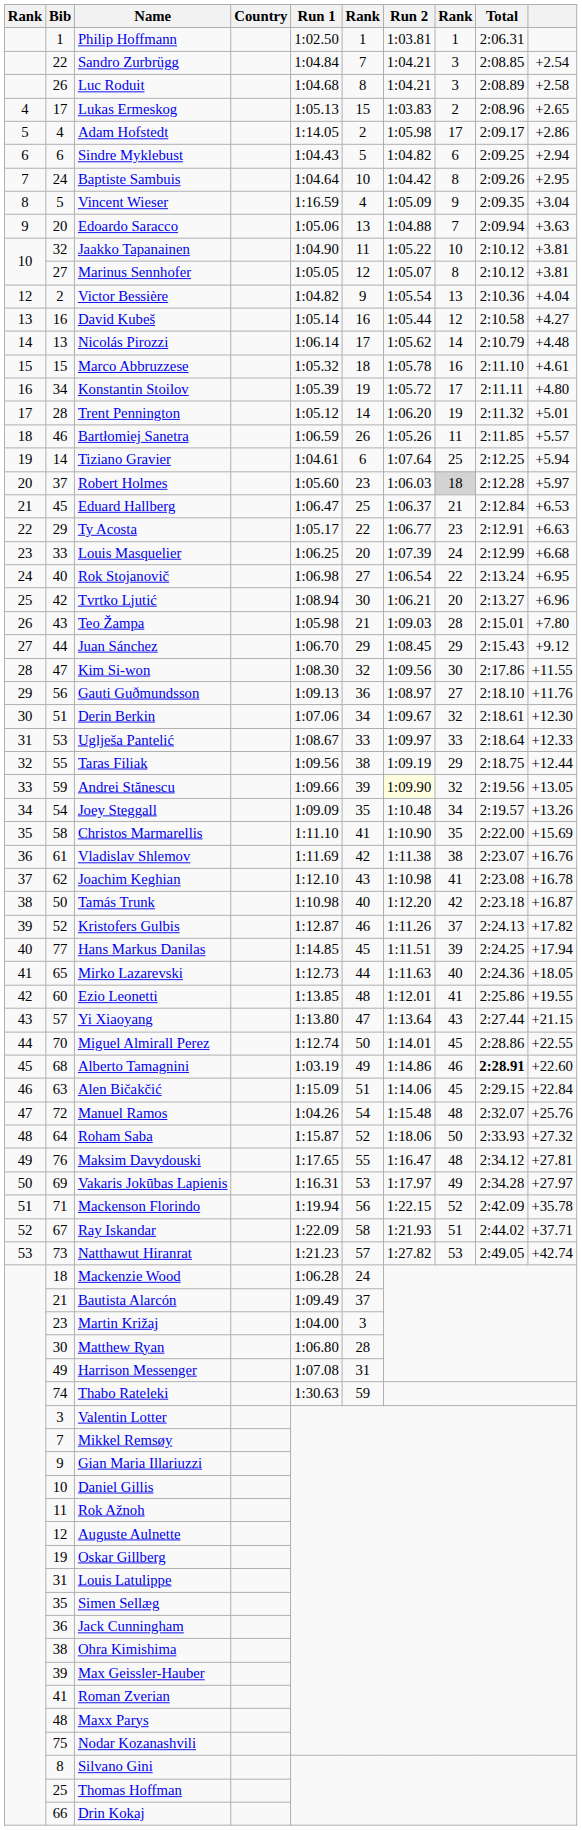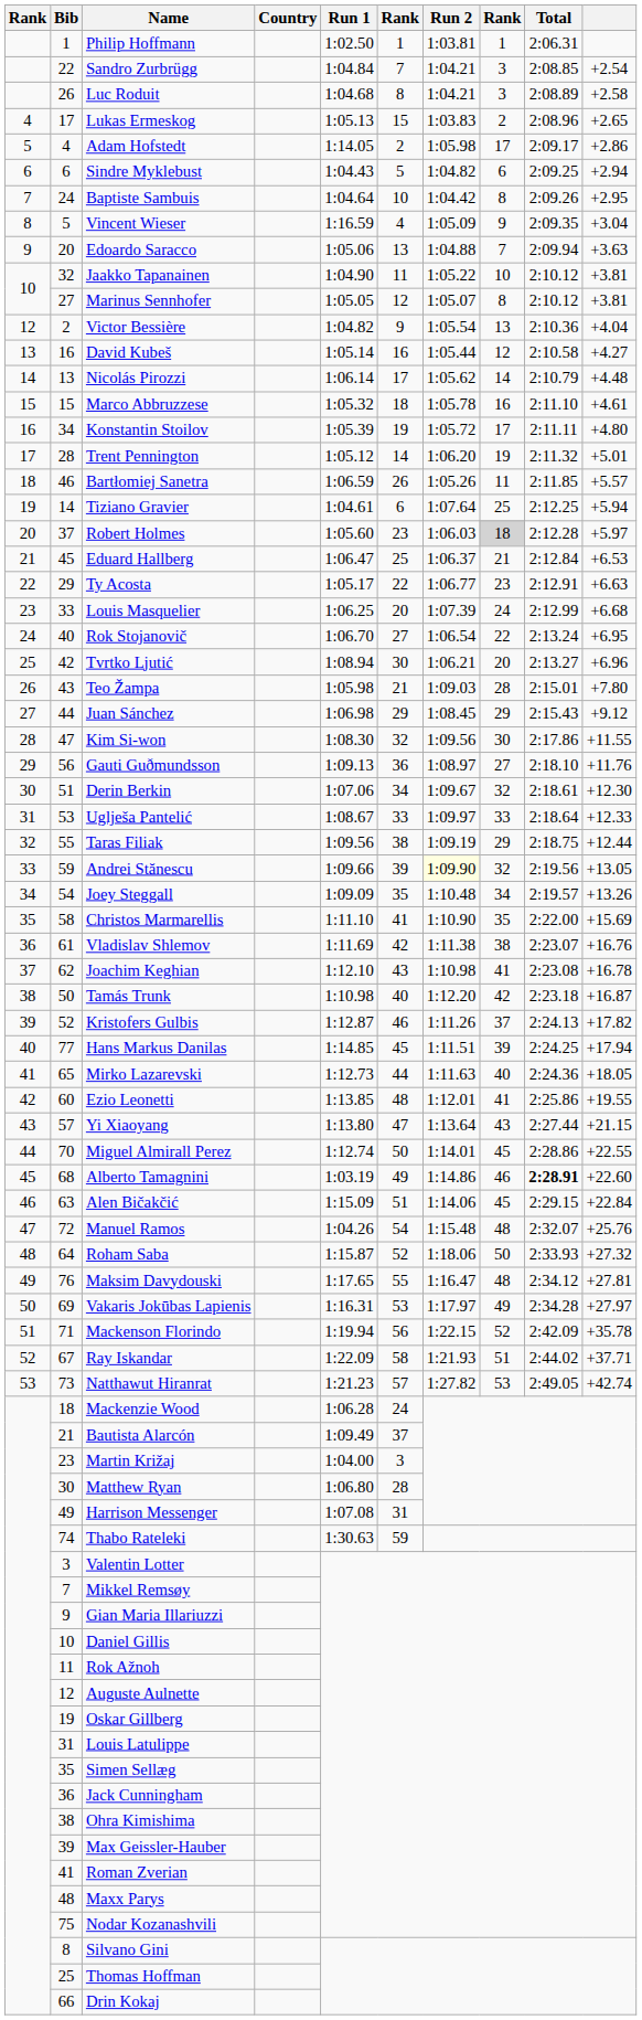 <table class="wikitable sortable" style="text-align:center">
 <tr>
 <th>Rank</th>
 <th>Bib</th>
 <th>Name</th>
 <th>Country</th>
 <th>Run 1</th>
 <th>Rank</th>
 <th>Run 2</th>
 <th>Rank</th>
 <th>Total</th>
 <th></th>
 </tr>
 <tr>
 <td></td>
 <td>1</td>
 <td align=left><a href='#'>Philip Hoffmann</a></td>
 <td align=left></td>
 <td>1:02.50</td>
 <td>1</td>
 <td>1:03.81</td>
 <td>1</td>
 <td>2:06.31</td>
 <td></td>
 </tr>
 <tr>
 <td></td>
 <td>22</td>
 <td align=left><a href='#'>Sandro Zurbrügg</a></td>
 <td align=left></td>
 <td>1:04.84</td>
 <td>7</td>
 <td>1:04.21</td>
 <td>3</td>
 <td>2:08.85</td>
 <td>+2.54</td>
 </tr>
 <tr>
 <td></td>
 <td>26</td>
 <td align=left><a href='#'>Luc Roduit</a></td>
 <td align=left></td>
 <td>1:04.68</td>
 <td>8</td>
 <td>1:04.21</td>
 <td>3</td>
 <td>2:08.89</td>
 <td>+2.58</td>
 </tr>
 <tr>
 <td>4</td>
 <td>17</td>
 <td align=left><a href='#'>Lukas Ermeskog</a></td>
 <td align=left></td>
 <td>1:05.13</td>
 <td>15</td>
 <td>1:03.83</td>
 <td>2</td>
 <td>2:08.96</td>
 <td>+2.65</td>
 </tr>
 <tr>
 <td>5</td>
 <td>4</td>
 <td align=left><a href='#'>Adam Hofstedt</a></td>
 <td align=left></td>
 <td>1:14.05</td>
 <td>2</td>
 <td>1:05.98</td>
 <td>17</td>
 <td>2:09.17</td>
 <td>+2.86</td>
 </tr>
 <tr>
 <td>6</td>
 <td>6</td>
 <td align=left><a href='#'>Sindre Myklebust</a></td>
 <td align=left></td>
 <td>1:04.43</td>
 <td>5</td>
 <td>1:04.82</td>
 <td>6</td>
 <td>2:09.25</td>
 <td>+2.94</td>
 </tr>
 <tr>
 <td>7</td>
 <td>24</td>
 <td align=left><a href='#'>Baptiste Sambuis</a></td>
 <td align=left></td>
 <td>1:04.64</td>
 <td>10</td>
 <td>1:04.42</td>
 <td>8</td>
 <td>2:09.26</td>
 <td>+2.95</td>
 </tr>
 <tr>
 <td>8</td>
 <td>5</td>
 <td align=left><a href='#'>Vincent Wieser</a></td>
 <td align=left></td>
 <td>1:16.59</td>
 <td>4</td>
 <td>1:05.09</td>
 <td>9</td>
 <td>2:09.35</td>
 <td>+3.04</td>
 </tr>
 <tr>
 <td>9</td>
 <td>20</td>
 <td align=left><a href='#'>Edoardo Saracco</a></td>
 <td align=left></td>
 <td>1:05.06</td>
 <td>13</td>
 <td>1:04.88</td>
 <td>7</td>
 <td>2:09.94</td>
 <td>+3.63</td>
 </tr>
 <tr>
 <td rowspan=2>10</td>
 <td>32</td>
 <td align=left><a href='#'>Jaakko Tapanainen</a></td>
 <td align=left></td>
 <td>1:04.90</td>
 <td>11</td>
 <td>1:05.22</td>
 <td>10</td>
 <td>2:10.12</td>
 <td>+3.81</td>
 </tr>
 <tr>
 <td>27</td>
 <td align=left><a href='#'>Marinus Sennhofer</a></td>
 <td align=left></td>
 <td>1:05.05</td>
 <td>12</td>
 <td>1:05.07</td>
 <td>8</td>
 <td>2:10.12</td>
 <td>+3.81</td>
 </tr>
 <tr>
 <td>12</td>
 <td>2</td>
 <td align=left><a href='#'>Victor Bessière</a></td>
 <td align=left></td>
 <td>1:04.82</td>
 <td>9</td>
 <td>1:05.54</td>
 <td>13</td>
 <td>2:10.36</td>
 <td>+4.04</td>
 </tr>
 <tr>
 <td>13</td>
 <td>16</td>
 <td align=left><a href='#'>David Kubeš</a></td>
 <td align=left></td>
 <td>1:05.14</td>
 <td>16</td>
 <td>1:05.44</td>
 <td>12</td>
 <td>2:10.58</td>
 <td>+4.27</td>
 </tr>
 <tr>
 <td>14</td>
 <td>13</td>
 <td align=left><a href='#'>Nicolás Pirozzi</a></td>
 <td align=left></td>
 <td>1:06.14</td>
 <td>17</td>
 <td>1:05.62</td>
 <td>14</td>
 <td>2:10.79</td>
 <td>+4.48</td>
 </tr>
 <tr>
 <td>15</td>
 <td>15</td>
 <td align=left><a href='#'>Marco Abbruzzese</a></td>
 <td align=left></td>
 <td>1:05.32</td>
 <td>18</td>
 <td>1:05.78</td>
 <td>16</td>
 <td>2:11.10</td>
 <td>+4.61</td>
 </tr>
 <tr>
 <td>16</td>
 <td>34</td>
 <td align=left><a href='#'>Konstantin Stoilov</a></td>
 <td align=left></td>
 <td>1:05.39</td>
 <td>19</td>
 <td>1:05.72</td>
 <td>17</td>
 <td>2:11.11</td>
 <td>+4.80</td>
 </tr>
 <tr>
 <td>17</td>
 <td>28</td>
 <td align=left><a href='#'>Trent Pennington</a></td>
 <td align=left></td>
 <td>1:05.12</td>
 <td>14</td>
 <td>1:06.20</td>
 <td>19</td>
 <td>2:11.32</td>
 <td>+5.01</td>
 </tr>
 <tr>
 <td>18</td>
 <td>46</td>
 <td align=left><a href='#'>Bartłomiej Sanetra</a></td>
 <td align=left></td>
 <td>1:06.59</td>
 <td>26</td>
 <td>1:05.26</td>
 <td>11</td>
 <td>2:11.85</td>
 <td>+5.57</td>
 </tr>
 <tr>
 <td>19</td>
 <td>14</td>
 <td align=left><a href='#'>Tiziano Gravier</a></td>
 <td align=left></td>
 <td>1:04.61</td>
 <td>6</td>
 <td>1:07.64</td>
 <td>25</td>
 <td>2:12.25</td>
 <td>+5.94</td>
 </tr>
 <tr>
 <td>20</td>
 <td>37</td>
 <td align=left><a href='#'>Robert Holmes</a></td>
 <td align=left></td>
 <td>1:05.60</td>
 <td>23</td>
 <td>1:06.03</td>
 <td style="background: lightgrey;">18</td>
 <td>2:12.28</td>
 <td>+5.97</td>
 </tr>
 <tr>
 <td>21</td>
 <td>45</td>
 <td align=left><a href='#'>Eduard Hallberg</a></td>
 <td align=left></td>
 <td>1:06.47</td>
 <td>25</td>
 <td>1:06.37</td>
 <td>21</td>
 <td>2:12.84</td>
 <td>+6.53</td>
 </tr>
 <tr>
 <td>22</td>
 <td>29</td>
 <td align=left><a href='#'>Ty Acosta</a></td>
 <td align=left></td>
 <td>1:05.17</td>
 <td>22</td>
 <td>1:06.77</td>
 <td>23</td>
 <td>2:12.91</td>
 <td>+6.63</td>
 </tr>
 <tr>
 <td>23</td>
 <td>33</td>
 <td align=left><a href='#'>Louis Masquelier</a></td>
 <td align=left></td>
 <td>1:06.25</td>
 <td>20</td>
 <td>1:07.39</td>
 <td>24</td>
 <td>2:12.99</td>
 <td>+6.68</td>
 </tr>
 <tr>
 <td>24</td>
 <td>40</td>
 <td align=left><a href='#'>Rok Stojanovič</a></td>
 <td align=left></td>
-<td>1:06.98</td>
+<td>1:06.70</td>
 <td>27</td>
 <td>1:06.54</td>
 <td>22</td>
 <td>2:13.24</td>
 <td>+6.95</td>
 </tr>
 <tr>
 <td>25</td>
 <td>42</td>
 <td align=left><a href='#'>Tvrtko Ljutić</a></td>
 <td align=left></td>
 <td>1:08.94</td>
 <td>30</td>
 <td>1:06.21</td>
 <td>20</td>
 <td>2:13.27</td>
 <td>+6.96</td>
 </tr>
 <tr>
 <td>26</td>
 <td>43</td>
 <td align=left><a href='#'>Teo Žampa</a></td>
 <td align=left></td>
 <td>1:05.98</td>
 <td>21</td>
 <td>1:09.03</td>
 <td>28</td>
 <td>2:15.01</td>
 <td>+7.80</td>
 </tr>
 <tr>
 <td>27</td>
 <td>44</td>
 <td align=left><a href='#'>Juan Sánchez</a></td>
 <td align=left></td>
-<td>1:06.70</td>
+<td>1:06.98</td>
 <td>29</td>
 <td>1:08.45</td>
 <td>29</td>
 <td>2:15.43</td>
 <td>+9.12</td>
 </tr>
 <tr>
 <td>28</td>
 <td>47</td>
 <td align=left><a href='#'>Kim Si-won</a></td>
 <td align=left></td>
 <td>1:08.30</td>
 <td>32</td>
 <td>1:09.56</td>
 <td>30</td>
 <td>2:17.86</td>
 <td>+11.55</td>
 </tr>
 <tr>
 <td>29</td>
 <td>56</td>
 <td align=left><a href='#'>Gauti Guðmundsson</a></td>
 <td align=left></td>
 <td>1:09.13</td>
 <td>36</td>
 <td>1:08.97</td>
 <td>27</td>
 <td>2:18.10</td>
 <td>+11.76</td>
 </tr>
 <tr>
 <td>30</td>
 <td>51</td>
 <td align=left><a href='#'>Derin Berkin</a></td>
 <td align=left></td>
 <td>1:07.06</td>
 <td>34</td>
 <td>1:09.67</td>
 <td>32</td>
 <td>2:18.61</td>
 <td>+12.30</td>
 </tr>
 <tr>
 <td>31</td>
 <td>53</td>
 <td align=left><a href='#'>Uglješa Pantelić</a></td>
 <td align=left></td>
 <td>1:08.67</td>
 <td>33</td>
 <td>1:09.97</td>
 <td>33</td>
 <td>2:18.64</td>
 <td>+12.33</td>
 </tr>
 <tr>
 <td>32</td>
 <td>55</td>
 <td align=left><a href='#'>Taras Filiak</a></td>
 <td align=left></td>
 <td>1:09.56</td>
 <td>38</td>
 <td>1:09.19</td>
 <td>29</td>
 <td>2:18.75</td>
 <td>+12.44</td>
 </tr>
 <tr>
 <td>33</td>
 <td>59</td>
 <td align=left><a href='#'>Andrei Stănescu</a></td>
 <td align=left></td>
 <td>1:09.66</td>
 <td>39</td>
 <td style="background: lightyellow;">1:09.90</td>
 <td>32</td>
 <td>2:19.56</td>
 <td>+13.05</td>
 </tr>
 <tr>
 <td>34</td>
 <td>54</td>
 <td align=left><a href='#'>Joey Steggall</a></td>
 <td align=left></td>
 <td>1:09.09</td>
 <td>35</td>
 <td>1:10.48</td>
 <td>34</td>
 <td>2:19.57</td>
 <td>+13.26</td>
 </tr>
 <tr>
 <td>35</td>
 <td>58</td>
 <td align=left><a href='#'>Christos Marmarellis</a></td>
 <td align=left></td>
 <td>1:11.10</td>
 <td>41</td>
 <td>1:10.90</td>
 <td>35</td>
 <td>2:22.00</td>
 <td>+15.69</td>
 </tr>
 <tr>
 <td>36</td>
 <td>61</td>
 <td align=left><a href='#'>Vladislav Shlemov</a></td>
 <td align=left></td>
 <td>1:11.69</td>
 <td>42</td>
 <td>1:11.38</td>
 <td>38</td>
 <td>2:23.07</td>
 <td>+16.76</td>
 </tr>
 <tr>
 <td>37</td>
 <td>62</td>
 <td align=left><a href='#'>Joachim Keghian</a></td>
 <td align=left></td>
 <td>1:12.10</td>
 <td>43</td>
 <td>1:10.98</td>
 <td>41</td>
 <td>2:23.08</td>
 <td>+16.78</td>
 </tr>
 <tr>
 <td>38</td>
 <td>50</td>
 <td align=left><a href='#'>Tamás Trunk</a></td>
 <td align=left></td>
 <td>1:10.98</td>
 <td>40</td>
 <td>1:12.20</td>
 <td>42</td>
 <td>2:23.18</td>
 <td>+16.87</td>
 </tr>
 <tr>
 <td>39</td>
 <td>52</td>
 <td align=left><a href='#'>Kristofers Gulbis</a></td>
 <td align=left></td>
 <td>1:12.87</td>
 <td>46</td>
 <td>1:11.26</td>
 <td>37</td>
 <td>2:24.13</td>
 <td>+17.82</td>
 </tr>
 <tr>
 <td>40</td>
 <td>77</td>
 <td align=left><a href='#'>Hans Markus Danilas</a></td>
 <td align=left></td>
 <td>1:14.85</td>
 <td>45</td>
 <td>1:11.51</td>
 <td>39</td>
 <td>2:24.25</td>
 <td>+17.94</td>
 </tr>
 <tr>
 <td>41</td>
 <td>65</td>
 <td align=left><a href='#'>Mirko Lazarevski</a></td>
 <td align=left></td>
 <td>1:12.73</td>
 <td>44</td>
 <td>1:11.63</td>
 <td>40</td>
 <td>2:24.36</td>
 <td>+18.05</td>
 </tr>
 <tr>
 <td>42</td>
 <td>60</td>
 <td align=left><a href='#'>Ezio Leonetti</a></td>
 <td align=left></td>
 <td>1:13.85</td>
 <td>48</td>
 <td>1:12.01</td>
 <td>41</td>
 <td>2:25.86</td>
 <td>+19.55</td>
 </tr>
 <tr>
 <td>43</td>
 <td>57</td>
 <td align=left><a href='#'>Yi Xiaoyang</a></td>
 <td align=left></td>
 <td>1:13.80</td>
 <td>47</td>
 <td>1:13.64</td>
 <td>43</td>
 <td>2:27.44</td>
 <td>+21.15</td>
 </tr>
 <tr>
 <td>44</td>
 <td>70</td>
 <td align=left><a href='#'>Miguel Almirall Perez</a></td>
 <td align=left></td>
 <td>1:12.74</td>
 <td>50</td>
 <td>1:14.01</td>
 <td>45</td>
 <td>2:28.86</td>
 <td>+22.55</td>
 </tr>
 <tr>
 <td>45</td>
 <td>68</td>
 <td align=left><a href='#'>Alberto Tamagnini</a></td>
 <td align=left></td>
 <td>1:03.19</td>
 <td>49</td>
 <td>1:14.86</td>
 <td>46</td>
 <td><strong>2:28.91</strong></td>
 <td>+22.60</td>
 </tr>
 <tr>
 <td>46</td>
 <td>63</td>
 <td align=left><a href='#'>Alen Bičakčić</a></td>
 <td align=left></td>
 <td>1:15.09</td>
 <td>51</td>
 <td>1:14.06</td>
 <td>45</td>
 <td>2:29.15</td>
 <td>+22.84</td>
 </tr>
 <tr>
 <td>47</td>
 <td>72</td>
 <td align=left><a href='#'>Manuel Ramos</a></td>
 <td align=left></td>
 <td>1:04.26</td>
 <td>54</td>
 <td>1:15.48</td>
 <td>48</td>
 <td>2:32.07</td>
 <td>+25.76</td>
 </tr>
 <tr>
 <td>48</td>
 <td>64</td>
 <td align=left><a href='#'>Roham Saba</a></td>
 <td align=left></td>
 <td>1:15.87</td>
 <td>52</td>
 <td>1:18.06</td>
 <td>50</td>
 <td>2:33.93</td>
 <td>+27.32</td>
 </tr>
 <tr>
 <td>49</td>
 <td>76</td>
 <td align=left><a href='#'>Maksim Davydouski</a></td>
 <td align=left></td>
 <td>1:17.65</td>
 <td>55</td>
 <td>1:16.47</td>
 <td>48</td>
 <td>2:34.12</td>
 <td>+27.81</td>
 </tr>
 <tr>
 <td>50</td>
 <td>69</td>
 <td align=left><a href='#'>Vakaris Jokūbas Lapienis</a></td>
 <td align=left></td>
 <td>1:16.31</td>
 <td>53</td>
 <td>1:17.97</td>
 <td>49</td>
 <td>2:34.28</td>
 <td>+27.97</td>
 </tr>
 <tr>
 <td>51</td>
 <td>71</td>
 <td align=left><a href='#'>Mackenson Florindo</a></td>
 <td align=left></td>
 <td>1:19.94</td>
 <td>56</td>
 <td>1:22.15</td>
 <td>52</td>
 <td>2:42.09</td>
 <td>+35.78</td>
 </tr>
 <tr>
 <td>52</td>
 <td>67</td>
 <td align=left><a href='#'>Ray Iskandar</a></td>
 <td align=left></td>
 <td>1:22.09</td>
 <td>58</td>
 <td>1:21.93</td>
 <td>51</td>
 <td>2:44.02</td>
 <td>+37.71</td>
 </tr>
 <tr>
 <td>53</td>
 <td>73</td>
 <td align=left><a href='#'>Natthawut Hiranrat</a></td>
 <td align=left></td>
 <td>1:21.23</td>
 <td>57</td>
 <td>1:27.82</td>
 <td>53</td>
 <td>2:49.05</td>
 <td>+42.74</td>
 </tr>
 <tr>
 <td rowspan=24></td>
 <td>18</td>
 <td align=left><a href='#'>Mackenzie Wood</a></td>
 <td align=left></td>
 <td>1:06.28</td>
 <td>24</td>
 <td colspan=4 rowspan=5></td>
 </tr>
 <tr>
 <td>21</td>
 <td align=left><a href='#'>Bautista Alarcón</a></td>
 <td align=left></td>
 <td>1:09.49</td>
 <td>37</td>
 </tr>
 <tr>
 <td>23</td>
 <td align=left><a href='#'>Martin Križaj</a></td>
 <td align=left></td>
 <td>1:04.00</td>
 <td>3</td>
 </tr>
 <tr>
 <td>30</td>
 <td align=left><a href='#'>Matthew Ryan</a></td>
 <td align=left></td>
 <td>1:06.80</td>
 <td>28</td>
 </tr>
 <tr>
 <td>49</td>
 <td align=left><a href='#'>Harrison Messenger</a></td>
 <td align=left></td>
 <td>1:07.08</td>
 <td>31</td>
 </tr>
 <tr>
 <td>74</td>
 <td align=left><a href='#'>Thabo Rateleki</a></td>
 <td align=left></td>
 <td>1:30.63</td>
 <td>59</td>
 <td colspan=4></td>
 </tr>
 <tr>
 <td>3</td>
 <td align=left><a href='#'>Valentin Lotter</a></td>
 <td align=left></td>
 <td colspan=6 rowspan=15></td>
 </tr>
 <tr>
 <td>7</td>
 <td align=left><a href='#'>Mikkel Remsøy</a></td>
 <td align=left></td>
 </tr>
 <tr>
 <td>9</td>
 <td align=left><a href='#'>Gian Maria Illariuzzi</a></td>
 <td align=left></td>
 </tr>
 <tr>
 <td>10</td>
 <td align=left><a href='#'>Daniel Gillis</a></td>
 <td align=left></td>
 </tr>
 <tr>
 <td>11</td>
 <td align=left><a href='#'>Rok Ažnoh</a></td>
 <td align=left></td>
 </tr>
 <tr>
 <td>12</td>
 <td align=left><a href='#'>Auguste Aulnette</a></td>
 <td align=left></td>
 </tr>
 <tr>
 <td>19</td>
 <td align=left><a href='#'>Oskar Gillberg</a></td>
 <td align=left></td>
 </tr>
 <tr>
 <td>31</td>
 <td align=left><a href='#'>Louis Latulippe</a></td>
 <td align=left></td>
 </tr>
 <tr>
 <td>35</td>
 <td align=left><a href='#'>Simen Sellæg</a></td>
 <td align=left></td>
 </tr>
 <tr>
 <td>36</td>
 <td align=left><a href='#'>Jack Cunningham</a></td>
 <td align=left></td>
 </tr>
 <tr>
 <td>38</td>
 <td align=left><a href='#'>Ohra Kimishima</a></td>
 <td align=left></td>
 </tr>
 <tr>
 <td>39</td>
 <td align=left><a href='#'>Max Geissler-Hauber</a></td>
 <td align=left></td>
 </tr>
 <tr>
 <td>41</td>
 <td align=left><a href='#'>Roman Zverian</a></td>
 <td align=left></td>
 </tr>
 <tr>
 <td>48</td>
 <td align=left><a href='#'>Maxx Parys</a></td>
 <td align=left></td>
 </tr>
 <tr>
 <td>75</td>
 <td align=left><a href='#'>Nodar Kozanashvili</a></td>
 <td align=left></td>
 </tr>
 <tr>
 <td>8</td>
 <td align=left><a href='#'>Silvano Gini</a></td>
 <td align=left></td>
 <td colspan=6 rowspan=3></td>
 </tr>
 <tr>
 <td>25</td>
 <td align=left><a href='#'>Thomas Hoffman</a></td>
 <td align=left></td>
 </tr>
 <tr>
 <td>66</td>
 <td align=left><a href='#'>Drin Kokaj</a></td>
 <td align=left></td>
 </tr>
 </table>
